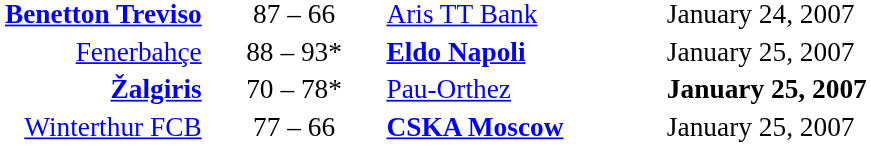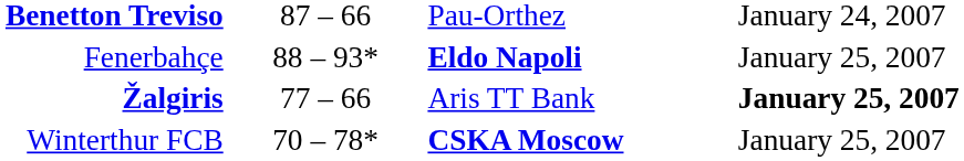 <table style="text-align:center">
 <tr>
 <th width=160></th>
 <th width=100></th>
 <th width=160></th>
 <th width=200></th>
 </tr>
 <tr>
 <td align=right><strong><a href='#'>Benetton Treviso</a></strong> </td>
 <td>87 – 66</td>
-<td align=left> <a href='#'>Aris TT Bank</a></td>
+<td align=left> <a href='#'>Pau-Orthez</a></td>
 <td align=left>January 24, 2007</td>
 </tr>
 <tr>
 <td align=right><a href='#'>Fenerbahçe</a> </td>
 <td>88 – 93*</td>
 <td align=left> <strong><a href='#'>Eldo Napoli</a></strong></td>
 <td align=left>January 25, 2007</td>
 </tr>
 <tr>
 <td align=right><strong><a href='#'>Žalgiris</a></strong> </td>
-<td>70 – 78*</td>
-<td align=left> <a href='#'>Pau-Orthez</a></td>
+<td>77 – 66</td>
+<td align=left> <a href='#'>Aris TT Bank</a></td>
 <td align=left><strong>January 25, 2007</strong></td>
 </tr>
 <tr>
 <td align=right><a href='#'>Winterthur FCB</a> </td>
-<td>77 – 66</td>
+<td>70 – 78*</td>
 <td align=left> <strong><a href='#'>CSKA Moscow</a></strong></td>
 <td align=left>January 25, 2007</td>
 </tr>
 </table>
